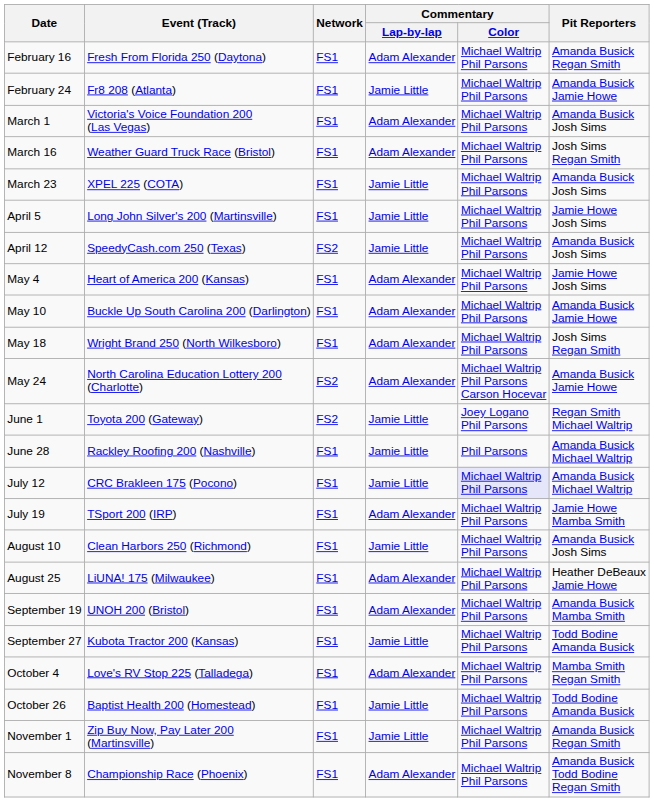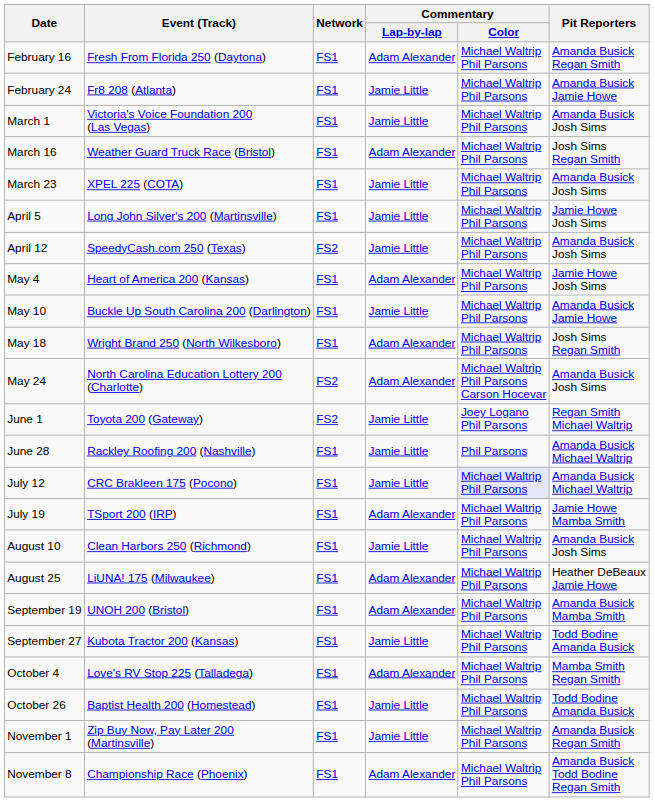 <table class="wikitable" style="font-size: 85%;">
 <tr>
 <th rowspan=2>Date</th>
 <th rowspan=2>Event (Track)</th>
 <th rowspan=2>Network</th>
 <th colspan=2>Commentary</th>
 <th rowspan=2>Pit Reporters</th>
 </tr>
 <tr>
 <th><a href='#'>Lap-by-lap</a></th>
 <th><a href='#'>Color</a></th>
 </tr>
 <tr>
 <td>February 16</td>
 <td><a href='#'>Fresh From Florida 250</a> (<a href='#'>Daytona</a>)</td>
 <td><a href='#'>FS1</a></td>
 <td><a href='#'>Adam Alexander</a></td>
 <td><a href='#'>Michael Waltrip</a><br><a href='#'>Phil Parsons</a></td>
 <td><a href='#'>Amanda Busick</a><br><a href='#'>Regan Smith</a></td>
 </tr>
 <tr>
 <td>February 24</td>
 <td><a href='#'>Fr8 208</a> (<a href='#'>Atlanta</a>)</td>
 <td><a href='#'>FS1</a></td>
 <td><a href='#'>Jamie Little</a></td>
 <td><a href='#'>Michael Waltrip</a><br><a href='#'>Phil Parsons</a></td>
 <td><a href='#'>Amanda Busick</a><br><a href='#'>Jamie Howe</a></td>
 </tr>
 <tr>
 <td>March 1</td>
 <td><a href='#'>Victoria's Voice Foundation 200</a><br>(<a href='#'>Las Vegas</a>)</td>
 <td><a href='#'>FS1</a></td>
-<td><a href='#'>Adam Alexander</a></td>
+<td><a href='#'>Jamie Little</a></td>
 <td><a href='#'>Michael Waltrip</a><br><a href='#'>Phil Parsons</a></td>
 <td><a href='#'>Amanda Busick</a><br>Josh Sims</td>
 </tr>
 <tr>
 <td>March 16</td>
 <td><a href='#'>Weather Guard Truck Race</a> (<a href='#'>Bristol</a>)</td>
 <td><a href='#'>FS1</a></td>
 <td><a href='#'>Adam Alexander</a></td>
 <td><a href='#'>Michael Waltrip</a><br><a href='#'>Phil Parsons</a></td>
 <td>Josh Sims<br><a href='#'>Regan Smith</a></td>
 </tr>
 <tr>
 <td>March 23</td>
 <td><a href='#'>XPEL 225</a> (<a href='#'>COTA</a>)</td>
 <td><a href='#'>FS1</a></td>
 <td><a href='#'>Jamie Little</a></td>
 <td><a href='#'>Michael Waltrip</a><br><a href='#'>Phil Parsons</a></td>
 <td><a href='#'>Amanda Busick</a><br>Josh Sims</td>
 </tr>
 <tr>
 <td>April 5</td>
 <td><a href='#'>Long John Silver's 200</a> (<a href='#'>Martinsville</a>)</td>
 <td><a href='#'>FS1</a></td>
 <td><a href='#'>Jamie Little</a></td>
 <td><a href='#'>Michael Waltrip</a><br><a href='#'>Phil Parsons</a></td>
 <td><a href='#'>Jamie Howe</a><br>Josh Sims</td>
 </tr>
 <tr>
 <td>April 12</td>
 <td><a href='#'>SpeedyCash.com 250</a> (<a href='#'>Texas</a>)</td>
 <td><a href='#'>FS2</a></td>
 <td><a href='#'>Jamie Little</a></td>
 <td><a href='#'>Michael Waltrip</a><br><a href='#'>Phil Parsons</a></td>
 <td><a href='#'>Amanda Busick</a><br>Josh Sims</td>
 </tr>
 <tr>
 <td>May 4</td>
 <td><a href='#'>Heart of America 200</a> (<a href='#'>Kansas</a>)</td>
 <td><a href='#'>FS1</a></td>
 <td><a href='#'>Adam Alexander</a></td>
 <td><a href='#'>Michael Waltrip</a><br><a href='#'>Phil Parsons</a></td>
 <td><a href='#'>Jamie Howe</a><br>Josh Sims</td>
 </tr>
 <tr>
 <td>May 10</td>
 <td><a href='#'>Buckle Up South Carolina 200</a> (<a href='#'>Darlington</a>)</td>
 <td><a href='#'>FS1</a></td>
-<td><a href='#'>Adam Alexander</a></td>
+<td><a href='#'>Jamie Little</a></td>
 <td><a href='#'>Michael Waltrip</a><br><a href='#'>Phil Parsons</a></td>
 <td><a href='#'>Amanda Busick</a><br><a href='#'>Jamie Howe</a></td>
 </tr>
 <tr>
 <td>May 18</td>
 <td><a href='#'>Wright Brand 250</a> (<a href='#'>North Wilkesboro</a>)</td>
 <td><a href='#'>FS1</a></td>
 <td><a href='#'>Adam Alexander</a></td>
 <td><a href='#'>Michael Waltrip</a><br><a href='#'>Phil Parsons</a></td>
 <td>Josh Sims<br><a href='#'>Regan Smith</a></td>
 </tr>
 <tr>
 <td>May 24</td>
 <td><a href='#'>North Carolina Education Lottery 200</a><br>(<a href='#'>Charlotte</a>)</td>
 <td><a href='#'>FS2</a></td>
 <td><a href='#'>Adam Alexander</a></td>
 <td><a href='#'>Michael Waltrip</a><br><a href='#'>Phil Parsons</a><br><a href='#'>Carson Hocevar</a></td>
-<td><a href='#'>Amanda Busick</a><br><a href='#'>Jamie Howe</a></td>
+<td><a href='#'>Amanda Busick</a><br>Josh Sims</td>
 </tr>
 <tr>
 <td>June 1</td>
 <td><a href='#'>Toyota 200</a> (<a href='#'>Gateway</a>)</td>
 <td><a href='#'>FS2</a></td>
 <td><a href='#'>Jamie Little</a></td>
 <td><a href='#'>Joey Logano</a><br><a href='#'>Phil Parsons</a></td>
 <td><a href='#'>Regan Smith</a><br><a href='#'>Michael Waltrip</a></td>
 </tr>
 <tr>
 <td>June 28</td>
 <td><a href='#'>Rackley Roofing 200</a> (<a href='#'>Nashville</a>)</td>
 <td><a href='#'>FS1</a></td>
 <td><a href='#'>Jamie Little</a></td>
 <td><a href='#'>Phil Parsons</a></td>
 <td><a href='#'>Amanda Busick</a><br><a href='#'>Michael Waltrip</a></td>
 </tr>
 <tr>
 <td>July 12</td>
 <td><a href='#'>CRC Brakleen 175</a> (<a href='#'>Pocono</a>)</td>
 <td><a href='#'>FS1</a></td>
 <td><a href='#'>Jamie Little</a></td>
 <td style="background: lavender;"><a href='#'>Michael Waltrip</a><br><a href='#'>Phil Parsons</a></td>
 <td><a href='#'>Amanda Busick</a><br><a href='#'>Michael Waltrip</a></td>
 </tr>
 <tr>
 <td>July 19</td>
 <td><a href='#'>TSport 200</a> (<a href='#'>IRP</a>)</td>
 <td><a href='#'>FS1</a></td>
 <td><a href='#'>Adam Alexander</a></td>
 <td><a href='#'>Michael Waltrip</a><br><a href='#'>Phil Parsons</a></td>
 <td><a href='#'>Jamie Howe</a><br><a href='#'>Mamba Smith</a></td>
 </tr>
 <tr>
 <td>August 10</td>
 <td><a href='#'>Clean Harbors 250</a> (<a href='#'>Richmond</a>)</td>
 <td><a href='#'>FS1</a></td>
 <td><a href='#'>Jamie Little</a></td>
 <td><a href='#'>Michael Waltrip</a><br><a href='#'>Phil Parsons</a></td>
 <td><a href='#'>Amanda Busick</a><br>Josh Sims</td>
 </tr>
 <tr>
 <td>August 25</td>
 <td><a href='#'>LiUNA! 175</a> (<a href='#'>Milwaukee</a>)</td>
 <td><a href='#'>FS1</a></td>
 <td><a href='#'>Adam Alexander</a></td>
 <td><a href='#'>Michael Waltrip</a><br><a href='#'>Phil Parsons</a></td>
 <td>Heather DeBeaux<br><a href='#'>Jamie Howe</a></td>
 </tr>
 <tr>
 <td>September 19</td>
 <td><a href='#'>UNOH 200</a> (<a href='#'>Bristol</a>)</td>
 <td><a href='#'>FS1</a></td>
 <td><a href='#'>Adam Alexander</a></td>
 <td><a href='#'>Michael Waltrip</a><br><a href='#'>Phil Parsons</a></td>
 <td><a href='#'>Amanda Busick</a><br><a href='#'>Mamba Smith</a></td>
 </tr>
 <tr>
 <td>September 27</td>
 <td><a href='#'>Kubota Tractor 200</a> (<a href='#'>Kansas</a>)</td>
 <td><a href='#'>FS1</a></td>
 <td><a href='#'>Jamie Little</a></td>
 <td><a href='#'>Michael Waltrip</a><br><a href='#'>Phil Parsons</a></td>
 <td><a href='#'>Todd Bodine</a><br><a href='#'>Amanda Busick</a></td>
 </tr>
 <tr>
 <td>October 4</td>
 <td><a href='#'>Love's RV Stop 225</a> (<a href='#'>Talladega</a>)</td>
 <td><a href='#'>FS1</a></td>
 <td><a href='#'>Adam Alexander</a></td>
 <td><a href='#'>Michael Waltrip</a><br><a href='#'>Phil Parsons</a></td>
 <td><a href='#'>Mamba Smith</a><br><a href='#'>Regan Smith</a></td>
 </tr>
 <tr>
 <td>October 26</td>
 <td><a href='#'>Baptist Health 200</a> (<a href='#'>Homestead</a>)</td>
 <td><a href='#'>FS1</a></td>
 <td><a href='#'>Jamie Little</a></td>
 <td><a href='#'>Michael Waltrip</a><br><a href='#'>Phil Parsons</a></td>
 <td><a href='#'>Todd Bodine</a><br><a href='#'>Amanda Busick</a></td>
 </tr>
 <tr>
 <td>November 1</td>
 <td><a href='#'>Zip Buy Now, Pay Later 200</a><br>(<a href='#'>Martinsville</a>)</td>
 <td><a href='#'>FS1</a></td>
 <td><a href='#'>Jamie Little</a></td>
 <td><a href='#'>Michael Waltrip</a><br><a href='#'>Phil Parsons</a></td>
 <td><a href='#'>Amanda Busick</a><br><a href='#'>Regan Smith</a></td>
 </tr>
 <tr>
 <td>November 8</td>
 <td><a href='#'>Championship Race</a> (<a href='#'>Phoenix</a>)</td>
 <td><a href='#'>FS1</a></td>
 <td><a href='#'>Adam Alexander</a></td>
 <td><a href='#'>Michael Waltrip</a><br><a href='#'>Phil Parsons</a></td>
 <td><a href='#'>Amanda Busick</a><br><a href='#'>Todd Bodine</a><br><a href='#'>Regan Smith</a></td>
 </tr>
 </table>
